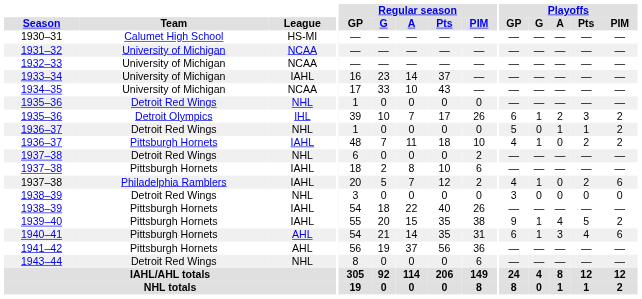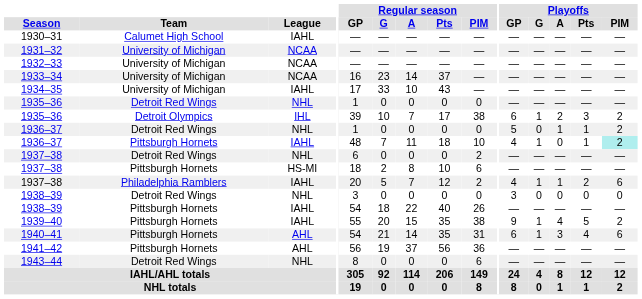 <table border="0" cellpadding="1" cellspacing="0" style="text-align:center; width:60em">
 <tr bgcolor="#e0e0e0">
 <th colspan="3" bgcolor="#ffffff"></th>
 <th rowspan="100" bgcolor="#ffffff"></th>
 <th colspan="5"><a href='#'>Regular season</a></th>
 <th rowspan="100" bgcolor="#ffffff"></th>
 <th colspan="5"><a href='#'>Playoffs</a></th>
 </tr>
 <tr bgcolor="#e0e0e0">
 <th><a href='#'>Season</a></th>
 <th>Team</th>
 <th>League</th>
 <th>GP</th>
 <th><a href='#'>G</a></th>
 <th><a href='#'>A</a></th>
 <th><a href='#'>Pts</a></th>
 <th><a href='#'>PIM</a></th>
 <th>GP</th>
 <th>G</th>
 <th>A</th>
 <th>Pts</th>
 <th>PIM</th>
 </tr>
 <tr>
 <td>1930–31</td>
 <td><a href='#'>Calumet High School</a></td>
-<td>HS-MI</td>
+<td>IAHL</td>
 <td>—</td>
 <td>—</td>
 <td>—</td>
 <td>—</td>
 <td>—</td>
 <td>—</td>
 <td>—</td>
 <td>—</td>
 <td>—</td>
 <td>—</td>
 </tr>
 <tr bgcolor="#f0f0f0">
 <td><a href='#'>1931–32</a></td>
 <td><a href='#'>University of Michigan</a></td>
 <td><a href='#'>NCAA</a></td>
 <td>—</td>
 <td>—</td>
 <td>—</td>
 <td>—</td>
 <td>—</td>
 <td>—</td>
 <td>—</td>
 <td>—</td>
 <td>—</td>
 <td>—</td>
 </tr>
 <tr>
 <td><a href='#'>1932–33</a></td>
 <td>University of Michigan</td>
 <td>NCAA</td>
 <td>—</td>
 <td>—</td>
 <td>—</td>
 <td>—</td>
 <td>—</td>
 <td>—</td>
 <td>—</td>
 <td>—</td>
 <td>—</td>
 <td>—</td>
 </tr>
 <tr bgcolor="#f0f0f0">
 <td><a href='#'>1933–34</a></td>
 <td>University of Michigan</td>
-<td>IAHL</td>
+<td>NCAA</td>
 <td>16</td>
 <td>23</td>
 <td>14</td>
 <td>37</td>
 <td>—</td>
 <td>—</td>
 <td>—</td>
 <td>—</td>
 <td>—</td>
 <td>—</td>
 </tr>
 <tr>
 <td><a href='#'>1934–35</a></td>
 <td>University of Michigan</td>
-<td>NCAA</td>
+<td>IAHL</td>
 <td>17</td>
 <td>33</td>
 <td>10</td>
 <td>43</td>
 <td>—</td>
 <td>—</td>
 <td>—</td>
 <td>—</td>
 <td>—</td>
 <td>—</td>
 </tr>
 <tr bgcolor="#f0f0f0">
 <td><a href='#'>1935–36</a></td>
 <td><a href='#'>Detroit Red Wings</a></td>
 <td><a href='#'>NHL</a></td>
 <td>1</td>
 <td>0</td>
 <td>0</td>
 <td>0</td>
 <td>0</td>
 <td>—</td>
 <td>—</td>
 <td>—</td>
 <td>—</td>
 <td>—</td>
 </tr>
 <tr>
 <td><a href='#'>1935–36</a></td>
 <td><a href='#'>Detroit Olympics</a></td>
 <td><a href='#'>IHL</a></td>
 <td>39</td>
 <td>10</td>
 <td>7</td>
 <td>17</td>
-<td>26</td>
+<td>38</td>
 <td>6</td>
 <td>1</td>
 <td>2</td>
 <td>3</td>
 <td>2</td>
 </tr>
 <tr bgcolor="#f0f0f0">
 <td><a href='#'>1936–37</a></td>
 <td>Detroit Red Wings</td>
 <td>NHL</td>
 <td>1</td>
 <td>0</td>
 <td>0</td>
 <td>0</td>
 <td>0</td>
 <td>5</td>
 <td>0</td>
 <td>1</td>
 <td>1</td>
 <td>2</td>
 </tr>
 <tr>
 <td><a href='#'>1936–37</a></td>
 <td><a href='#'>Pittsburgh Hornets</a></td>
 <td><a href='#'>IAHL</a></td>
 <td>48</td>
 <td>7</td>
 <td>11</td>
 <td>18</td>
 <td>10</td>
 <td>4</td>
 <td>1</td>
 <td>0</td>
-<td>2</td>
-<td>2</td>
+<td>1</td>
+<td style="background: paleturquoise;">2</td>
 </tr>
 <tr bgcolor="#f0f0f0">
 <td><a href='#'>1937–38</a></td>
 <td>Detroit Red Wings</td>
 <td>NHL</td>
 <td>6</td>
 <td>0</td>
 <td>0</td>
 <td>0</td>
 <td>2</td>
 <td>—</td>
 <td>—</td>
 <td>—</td>
 <td>—</td>
 <td>—</td>
 </tr>
 <tr>
 <td><a href='#'>1937–38</a></td>
 <td>Pittsburgh Hornets</td>
-<td>IAHL</td>
+<td>HS-MI</td>
 <td>18</td>
 <td>2</td>
 <td>8</td>
 <td>10</td>
 <td>6</td>
 <td>—</td>
 <td>—</td>
 <td>—</td>
 <td>—</td>
 <td>—</td>
 </tr>
 <tr bgcolor="#f0f0f0">
 <td>1937–38</td>
 <td><a href='#'>Philadelphia Ramblers</a></td>
 <td>IAHL</td>
 <td>20</td>
 <td>5</td>
 <td>7</td>
 <td>12</td>
 <td>2</td>
 <td>4</td>
 <td>1</td>
-<td>0</td>
+<td>1</td>
 <td>2</td>
 <td>6</td>
 </tr>
 <tr>
 <td><a href='#'>1938–39</a></td>
 <td>Detroit Red Wings</td>
 <td>NHL</td>
 <td>3</td>
 <td>0</td>
 <td>0</td>
 <td>0</td>
 <td>0</td>
 <td>3</td>
 <td>0</td>
 <td>0</td>
 <td>0</td>
 <td>0</td>
 </tr>
 <tr>
 <td><a href='#'>1938–39</a></td>
 <td>Pittsburgh Hornets</td>
 <td>IAHL</td>
 <td>54</td>
 <td>18</td>
 <td>22</td>
 <td>40</td>
 <td>26</td>
 <td>—</td>
 <td>—</td>
 <td>—</td>
 <td>—</td>
 <td>—</td>
 </tr>
 <tr>
 <td><a href='#'>1939–40</a></td>
 <td>Pittsburgh Hornets</td>
 <td>IAHL</td>
 <td>55</td>
 <td>20</td>
 <td>15</td>
 <td>35</td>
 <td>38</td>
 <td>9</td>
 <td>1</td>
 <td>4</td>
 <td>5</td>
 <td>2</td>
 </tr>
 <tr bgcolor="#f0f0f0">
 <td><a href='#'>1940–41</a></td>
 <td>Pittsburgh Hornets</td>
 <td><a href='#'>AHL</a></td>
 <td>54</td>
 <td>21</td>
 <td>14</td>
 <td>35</td>
 <td>31</td>
 <td>6</td>
 <td>1</td>
 <td>3</td>
 <td>4</td>
 <td>6</td>
 </tr>
 <tr>
 <td><a href='#'>1941–42</a></td>
 <td>Pittsburgh Hornets</td>
 <td>AHL</td>
 <td>56</td>
 <td>19</td>
 <td>37</td>
 <td>56</td>
 <td>36</td>
 <td>—</td>
 <td>—</td>
 <td>—</td>
 <td>—</td>
 <td>—</td>
 </tr>
 <tr bgcolor="#f0f0f0">
 <td><a href='#'>1943–44</a></td>
 <td>Detroit Red Wings</td>
 <td>NHL</td>
 <td>8</td>
 <td>0</td>
 <td>0</td>
 <td>0</td>
 <td>6</td>
 <td>—</td>
 <td>—</td>
 <td>—</td>
 <td>—</td>
 <td>—</td>
 </tr>
 <tr bgcolor="#e0e0e0">
 <th colspan="3">IAHL/AHL totals</th>
 <th>305</th>
 <th>92</th>
 <th>114</th>
 <th>206</th>
 <th>149</th>
 <th>24</th>
 <th>4</th>
 <th>8</th>
 <th>12</th>
 <th>12</th>
 </tr>
 <tr bgcolor="#e0e0e0">
 <th colspan="3">NHL totals</th>
 <th>19</th>
 <th>0</th>
 <th>0</th>
 <th>0</th>
 <th>8</th>
 <th>8</th>
 <th>0</th>
 <th>1</th>
 <th>1</th>
 <th>2</th>
 </tr>
 </table>
